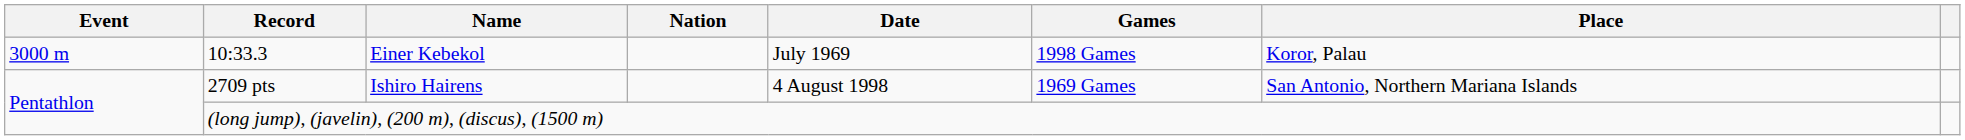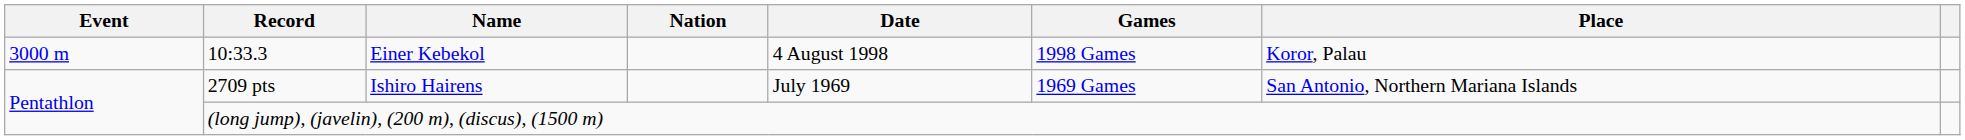 <table class="wikitable" style="font-size:95%; width: 95%;">
 <tr>
 <th>Event</th>
 <th>Record</th>
 <th>Name</th>
 <th>Nation</th>
 <th>Date</th>
 <th>Games</th>
 <th>Place</th>
 <th></th>
 </tr>
 <tr>
 <td><a href='#'>3000 m</a></td>
 <td>10:33.3 </td>
 <td><a href='#'>Einer Kebekol</a></td>
 <td></td>
-<td>July 1969</td>
+<td>4 August 1998</td>
 <td><a href='#'>1998 Games</a></td>
 <td><a href='#'>Koror</a>, Palau</td>
 <td></td>
 </tr>
 <tr>
 <td rowspan=2><a href='#'>Pentathlon</a></td>
 <td>2709 pts</td>
 <td><a href='#'>Ishiro Hairens</a></td>
 <td></td>
-<td>4 August 1998</td>
+<td>July 1969</td>
 <td><a href='#'>1969 Games</a></td>
 <td><a href='#'>San Antonio</a>, Northern Mariana Islands</td>
 <td></td>
 </tr>
 <tr>
 <td colspan=6><em>(long jump)</em>, <em>(javelin)</em>, <em>(200 m)</em>, <em>(discus)</em>, <em>(1500 m)</em></td>
 </tr>
 </table>
